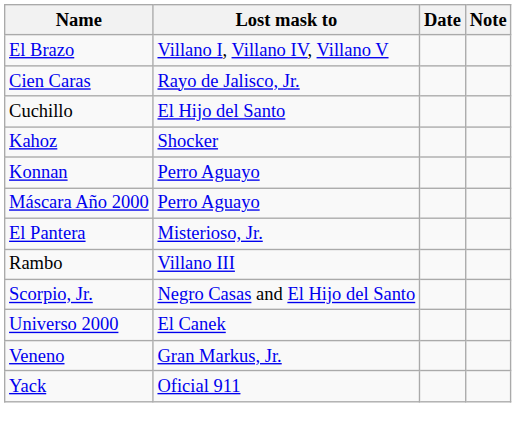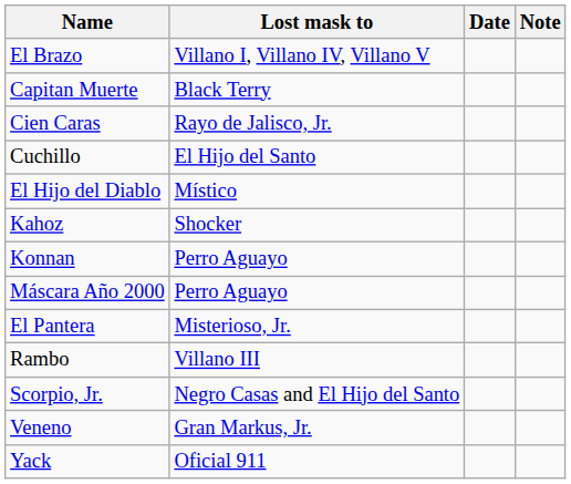 <table style="font-size: 85%" class="wikitable sortable">
 <tr>
 <th><strong>Name</strong></th>
 <th><strong>Lost mask to</strong></th>
 <th><strong>Date</strong></th>
 <th><strong>Note</strong></th>
 </tr>
 <tr>
 <td><a href='#'>El Brazo</a></td>
 <td><a href='#'>Villano I</a>, <a href='#'>Villano IV</a>, <a href='#'>Villano V</a></td>
 <td></td>
 <td></td>
 </tr>
 <tr>
+<td><a href='#'>Capitan Muerte</a></td>
+<td><a href='#'>Black Terry</a></td>
+<td></td>
+<td> </td>
+</tr>
+<tr>
 <td><a href='#'>Cien Caras</a></td>
 <td><a href='#'>Rayo de Jalisco, Jr.</a></td>
 <td></td>
 <td></td>
 </tr>
 <tr>
 <td>Cuchillo</td>
 <td><a href='#'>El Hijo del Santo</a></td>
+<td></td>
+<td></td>
+</tr>
+<tr>
+<td><a href='#'>El Hijo del Diablo</a></td>
+<td><a href='#'>Místico</a></td>
 <td></td>
 <td></td>
 </tr>
 <tr>
 <td><a href='#'>Kahoz</a></td>
 <td><a href='#'>Shocker</a></td>
 <td></td>
 <td></td>
 </tr>
 <tr>
 <td><a href='#'>Konnan</a></td>
 <td><a href='#'>Perro Aguayo</a></td>
 <td></td>
 <td></td>
 </tr>
 <tr>
 <td><a href='#'>Máscara Año 2000</a></td>
 <td><a href='#'>Perro Aguayo</a></td>
 <td></td>
 <td></td>
 </tr>
 <tr>
 <td><a href='#'>El Pantera</a></td>
 <td><a href='#'>Misterioso, Jr.</a></td>
 <td></td>
 <td></td>
 </tr>
 <tr>
 <td>Rambo</td>
 <td><a href='#'>Villano III</a></td>
 <td></td>
 <td></td>
 </tr>
 <tr>
 <td><a href='#'>Scorpio, Jr.</a></td>
 <td><a href='#'>Negro Casas</a> and <a href='#'>El Hijo del Santo</a></td>
 <td></td>
 <td></td>
 </tr>
 <tr>
-<td><a href='#'>Universo 2000</a></td>
-<td><a href='#'>El Canek</a></td>
-<td></td>
-<td></td>
-</tr>
-<tr>
 <td><a href='#'>Veneno</a></td>
 <td><a href='#'>Gran Markus, Jr.</a></td>
 <td></td>
 <td></td>
 </tr>
 <tr>
 <td><a href='#'>Yack</a></td>
 <td><a href='#'>Oficial 911</a></td>
 <td></td>
 <td></td>
 </tr>
 </table>
